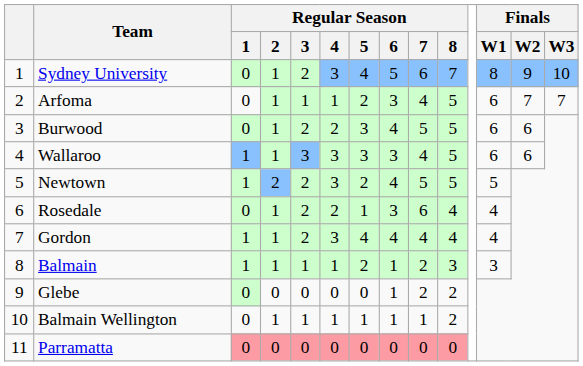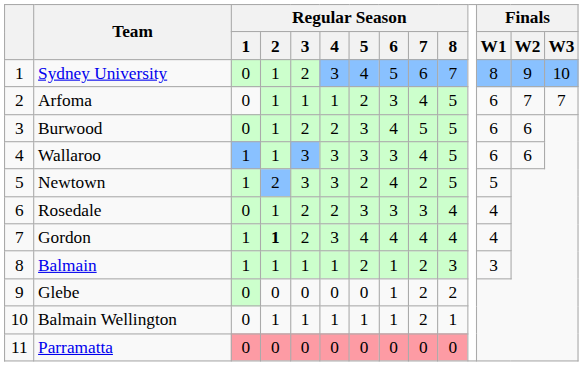 <table class="wikitable" style="text-align:center;">
 <tr>
 <th rowspan="2" width="20" abbr="Position"></th>
 <th rowspan="2" width="175">Team</th>
 <th colspan="8">Regular Season</th>
 <th rowspan="13" width="1" style="background: #fff;"></th>
 <th colspan="4">Finals</th>
 </tr>
 <tr>
 <th width="20" abbr="Round 1">1</th>
 <th width="20" abbr="Round 2">2</th>
 <th width="20" abbr="Round 3">3</th>
 <th width="20" abbr="Round 4">4</th>
 <th width="20" abbr="Round 5">5</th>
 <th width="20" abbr="Round 6">6</th>
 <th width="20" abbr="Round 7">7</th>
 <th width="20" abbr="Round 8">8</th>
 <th width="20" abbr="Finals Week 1">W1</th>
 <th width="20" abbr="Finals Week 2">W2</th>
 <th width="20" abbr="Finals Week 3">W3</th>
 </tr>
 <tr>
 <td>1</td>
 <td style="text-align:left;"> <a href='#'>Sydney University</a></td>
 <td style="background: #ccffcc;">0</td>
 <td style="background: #ccffcc;">1</td>
 <td style="background: #ccffcc;">2</td>
 <td style="background: #89c1ff;">3</td>
 <td style="background: #89c1ff;">4</td>
 <td style="background: #89c1ff;">5</td>
 <td style="background: #89c1ff;">6</td>
 <td style="background: #89c1ff;">7</td>
 <td style="background: #89c1ff;">8</td>
 <td style="background: #89c1ff;">9</td>
 <td style="background: #89c1ff;">10</td>
 </tr>
 <tr>
 <td>2</td>
 <td style="text-align:left;"> Arfoma</td>
 <td>0</td>
 <td style="background: #ccffcc;">1</td>
 <td style="background: #ccffcc;">1</td>
 <td style="background: #ccffcc;">1</td>
 <td style="background: #ccffcc;">2</td>
 <td style="background: #ccffcc;">3</td>
 <td style="background: #ccffcc;">4</td>
 <td style="background: #ccffcc;">5</td>
 <td>6</td>
 <td>7</td>
 <td>7</td>
 </tr>
 <tr>
 <td>3</td>
 <td style="text-align:left;"> Burwood</td>
 <td style="background: #ccffcc;">0</td>
 <td style="background: #ccffcc;">1</td>
 <td style="background: #ccffcc;">2</td>
 <td style="background: #ccffcc;">2</td>
 <td style="background: #ccffcc;">3</td>
 <td style="background: #ccffcc;">4</td>
 <td style="background: #ccffcc;">5</td>
 <td style="background: #ccffcc;">5</td>
 <td>6</td>
 <td>6</td>
 </tr>
 <tr>
 <td>4</td>
 <td style="text-align:left;"> Wallaroo</td>
 <td style="background: #89c1ff;">1</td>
 <td style="background: #ccffcc;">1</td>
 <td style="background: #89c1ff;">3</td>
 <td style="background: #ccffcc;">3</td>
 <td style="background: #ccffcc;">3</td>
 <td style="background: #ccffcc;">3</td>
 <td style="background: #ccffcc;">4</td>
 <td style="background: #ccffcc;">5</td>
 <td>6</td>
 <td>6</td>
 </tr>
 <tr>
 <td>5</td>
 <td style="text-align:left;"> Newtown</td>
 <td style="background: #ccffcc;">1</td>
 <td style="background: #89c1ff;">2</td>
-<td style="background: #ccffcc;">2</td>
+<td style="background: #ccffcc;">3</td>
 <td style="background: #ccffcc;">3</td>
 <td style="background: #ccffcc;">2</td>
 <td style="background: #ccffcc;">4</td>
-<td style="background: #ccffcc;">5</td>
+<td style="background: #ccffcc;">2</td>
 <td style="background: #ccffcc;">5</td>
 <td>5</td>
 </tr>
 <tr>
 <td>6</td>
 <td style="text-align:left;"> Rosedale</td>
 <td style="background: #ccffcc;">0</td>
 <td style="background: #ccffcc;">1</td>
 <td style="background: #ccffcc;">2</td>
 <td style="background: #ccffcc;">2</td>
-<td style="background: #ccffcc;">1</td>
 <td style="background: #ccffcc;">3</td>
-<td style="background: #ccffcc;">6</td>
+<td style="background: #ccffcc;">3</td>
+<td style="background: #ccffcc;">3</td>
 <td style="background: #ccffcc;">4</td>
 <td>4</td>
 </tr>
 <tr>
 <td>7</td>
 <td style="text-align:left;"> Gordon</td>
 <td style="background: #ccffcc;">1</td>
-<td style="background: #ccffcc;">1</td>
+<td style="background: #ccffcc;"><strong>1</strong></td>
 <td style="background: #ccffcc;">2</td>
 <td style="background: #ccffcc;">3</td>
 <td style="background: #ccffcc;">4</td>
 <td style="background: #ccffcc;">4</td>
 <td style="background: #ccffcc;">4</td>
 <td style="background: #ccffcc;">4</td>
 <td>4</td>
 </tr>
 <tr>
 <td>8</td>
 <td style="text-align:left;"> <a href='#'>Balmain</a></td>
 <td style="background: #ccffcc;">1</td>
 <td style="background: #ccffcc;">1</td>
 <td style="background: #ccffcc;">1</td>
 <td style="background: #ccffcc;">1</td>
 <td style="background: #ccffcc;">2</td>
 <td style="background: #ccffcc;">1</td>
 <td style="background: #ccffcc;">2</td>
 <td style="background: #ccffcc;">3</td>
 <td>3</td>
 </tr>
 <tr>
 <td>9</td>
 <td style="text-align:left;">Glebe</td>
 <td style="background: #ccffcc;">0</td>
 <td>0</td>
 <td>0</td>
 <td>0</td>
 <td>0</td>
 <td>1</td>
 <td>2</td>
 <td>2</td>
 </tr>
 <tr>
 <td>10</td>
 <td style="text-align:left;"> Balmain Wellington</td>
 <td>0</td>
 <td>1</td>
 <td>1</td>
 <td>1</td>
 <td>1</td>
 <td>1</td>
+<td>2</td>
 <td>1</td>
-<td>2</td>
 </tr>
 <tr>
 <td>11</td>
 <td style="text-align:left;"> <a href='#'>Parramatta</a></td>
 <td style="background: #FD9BA4;">0</td>
 <td style="background: #FD9BA4;">0</td>
 <td style="background: #FD9BA4;">0</td>
 <td style="background: #FD9BA4;">0</td>
 <td style="background: #FD9BA4;">0</td>
 <td style="background: #FD9BA4;">0</td>
 <td style="background: #FD9BA4;">0</td>
 <td style="background: #FD9BA4;">0</td>
 </tr>
 </table>
